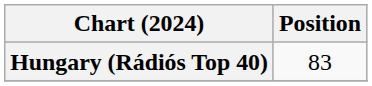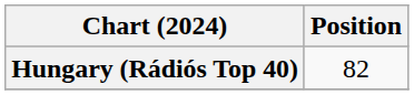 <table class="wikitable sortable plainrowheaders" style="text-align:center">
 <tr>
 <th>Chart (2024)</th>
 <th>Position</th>
 </tr>
 <tr>
 <th scope="row">Hungary (Rádiós Top 40)</th>
-<td>83</td>
+<td>82</td>
 </tr>
 <tr>
 </tr>
 </table>
